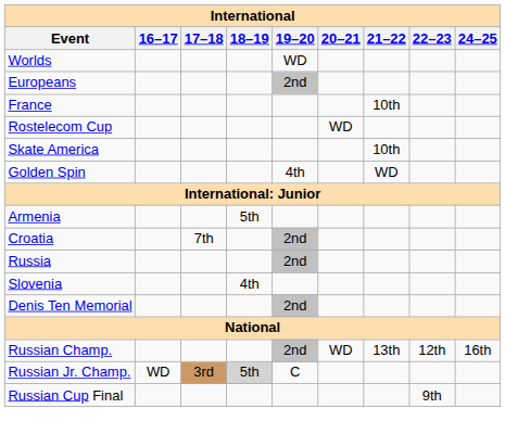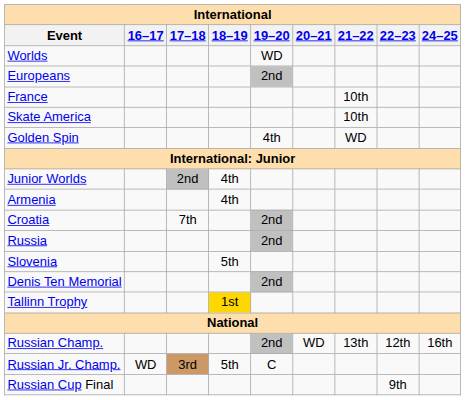 <table class="wikitable" style="text-align:center">
 <tr>
 <th colspan="9" style="background-color: #ffdead; " align="center">International</th>
 </tr>
 <tr>
 <th>Event</th>
 <th><a href='#'>16–17</a></th>
 <th><a href='#'>17–18</a></th>
 <th><a href='#'>18–19</a></th>
 <th><a href='#'>19–20</a></th>
 <th><a href='#'>20–21</a></th>
 <th><a href='#'>21–22</a></th>
 <th><a href='#'>22–23</a></th>
 <th><a href='#'>24–25</a></th>
 </tr>
 <tr>
 <td align=left><a href='#'>Worlds</a></td>
 <td></td>
 <td></td>
 <td></td>
 <td>WD</td>
 <td></td>
 <td></td>
 <td></td>
 <td></td>
 </tr>
 <tr>
 <td align=left><a href='#'>Europeans</a></td>
 <td></td>
 <td></td>
 <td></td>
 <td bgcolor=silver>2nd</td>
 <td></td>
 <td></td>
 <td></td>
 <td></td>
 </tr>
 <tr>
 <td align=left> <a href='#'>France</a></td>
 <td></td>
 <td></td>
 <td></td>
 <td></td>
 <td></td>
 <td>10th</td>
 <td></td>
 <td></td>
 </tr>
 <tr>
-<td align=left> <a href='#'>Rostelecom Cup</a></td>
-<td></td>
-<td></td>
-<td></td>
-<td></td>
-<td>WD</td>
-<td></td>
-<td></td>
-<td></td>
-</tr>
-<tr>
 <td align=left> <a href='#'>Skate America</a></td>
 <td></td>
 <td></td>
 <td></td>
 <td></td>
 <td></td>
 <td>10th</td>
 <td></td>
 <td></td>
 </tr>
 <tr>
 <td align=left> <a href='#'>Golden Spin</a></td>
 <td></td>
 <td></td>
 <td></td>
 <td>4th</td>
 <td></td>
 <td>WD</td>
 <td></td>
 <td></td>
 </tr>
 <tr>
 <th colspan="9" style="background-color: #ffdead; " align="center">International: Junior</th>
 </tr>
 <tr>
+<td align=left><a href='#'>Junior Worlds</a></td>
+<td></td>
+<td bgcolor="silver">2nd</td>
+<td>4th</td>
+<td></td>
+<td></td>
+<td></td>
+<td></td>
+<td></td>
+</tr>
+<tr>
 <td align=left> <a href='#'>Armenia</a></td>
 <td></td>
 <td></td>
-<td>5th</td>
+<td>4th</td>
 <td></td>
 <td></td>
 <td></td>
 <td></td>
 <td></td>
 </tr>
 <tr>
 <td align=left> <a href='#'>Croatia</a></td>
 <td></td>
 <td>7th</td>
 <td></td>
 <td bgcolor="silver">2nd</td>
 <td></td>
 <td></td>
 <td></td>
 <td></td>
 </tr>
 <tr>
 <td align=left> <a href='#'>Russia</a></td>
 <td></td>
 <td></td>
 <td></td>
 <td bgcolor="silver">2nd</td>
 <td></td>
 <td></td>
 <td></td>
 <td></td>
 </tr>
 <tr>
 <td align=left> <a href='#'>Slovenia</a></td>
 <td></td>
 <td></td>
-<td>4th</td>
+<td>5th</td>
 <td></td>
 <td></td>
 <td></td>
 <td></td>
 <td></td>
 </tr>
 <tr>
 <td align=left><a href='#'>Denis Ten Memorial</a></td>
 <td></td>
 <td></td>
 <td></td>
 <td bgcolor="silver">2nd</td>
+<td></td>
+<td></td>
+<td></td>
+<td></td>
+</tr>
+<tr>
+<td align=left><a href='#'>Tallinn Trophy</a></td>
+<td></td>
+<td></td>
+<td bgcolor="gold">1st</td>
+<td></td>
 <td></td>
 <td></td>
 <td></td>
 <td></td>
 </tr>
 <tr>
 <th colspan="9" style="background-color: #ffdead; " align="center">National</th>
 </tr>
 <tr>
 <td align=left><a href='#'>Russian Champ.</a></td>
 <td></td>
 <td></td>
 <td></td>
 <td bgcolor="silver">2nd</td>
 <td>WD</td>
 <td>13th</td>
 <td>12th</td>
 <td>16th</td>
 </tr>
 <tr>
 <td align=left><a href='#'>Russian Jr. Champ.</a></td>
 <td>WD</td>
 <td bgcolor="cc9966">3rd</td>
-<td style="background: lightgrey;">5th</td>
+<td>5th</td>
 <td>C</td>
 <td></td>
 <td></td>
 <td></td>
 <td></td>
 </tr>
 <tr>
 <td align="left"><a href='#'>Russian Cup</a> Final</td>
 <td></td>
 <td></td>
 <td></td>
 <td></td>
 <td></td>
 <td></td>
 <td>9th</td>
 <td></td>
 </tr>
 </table>
